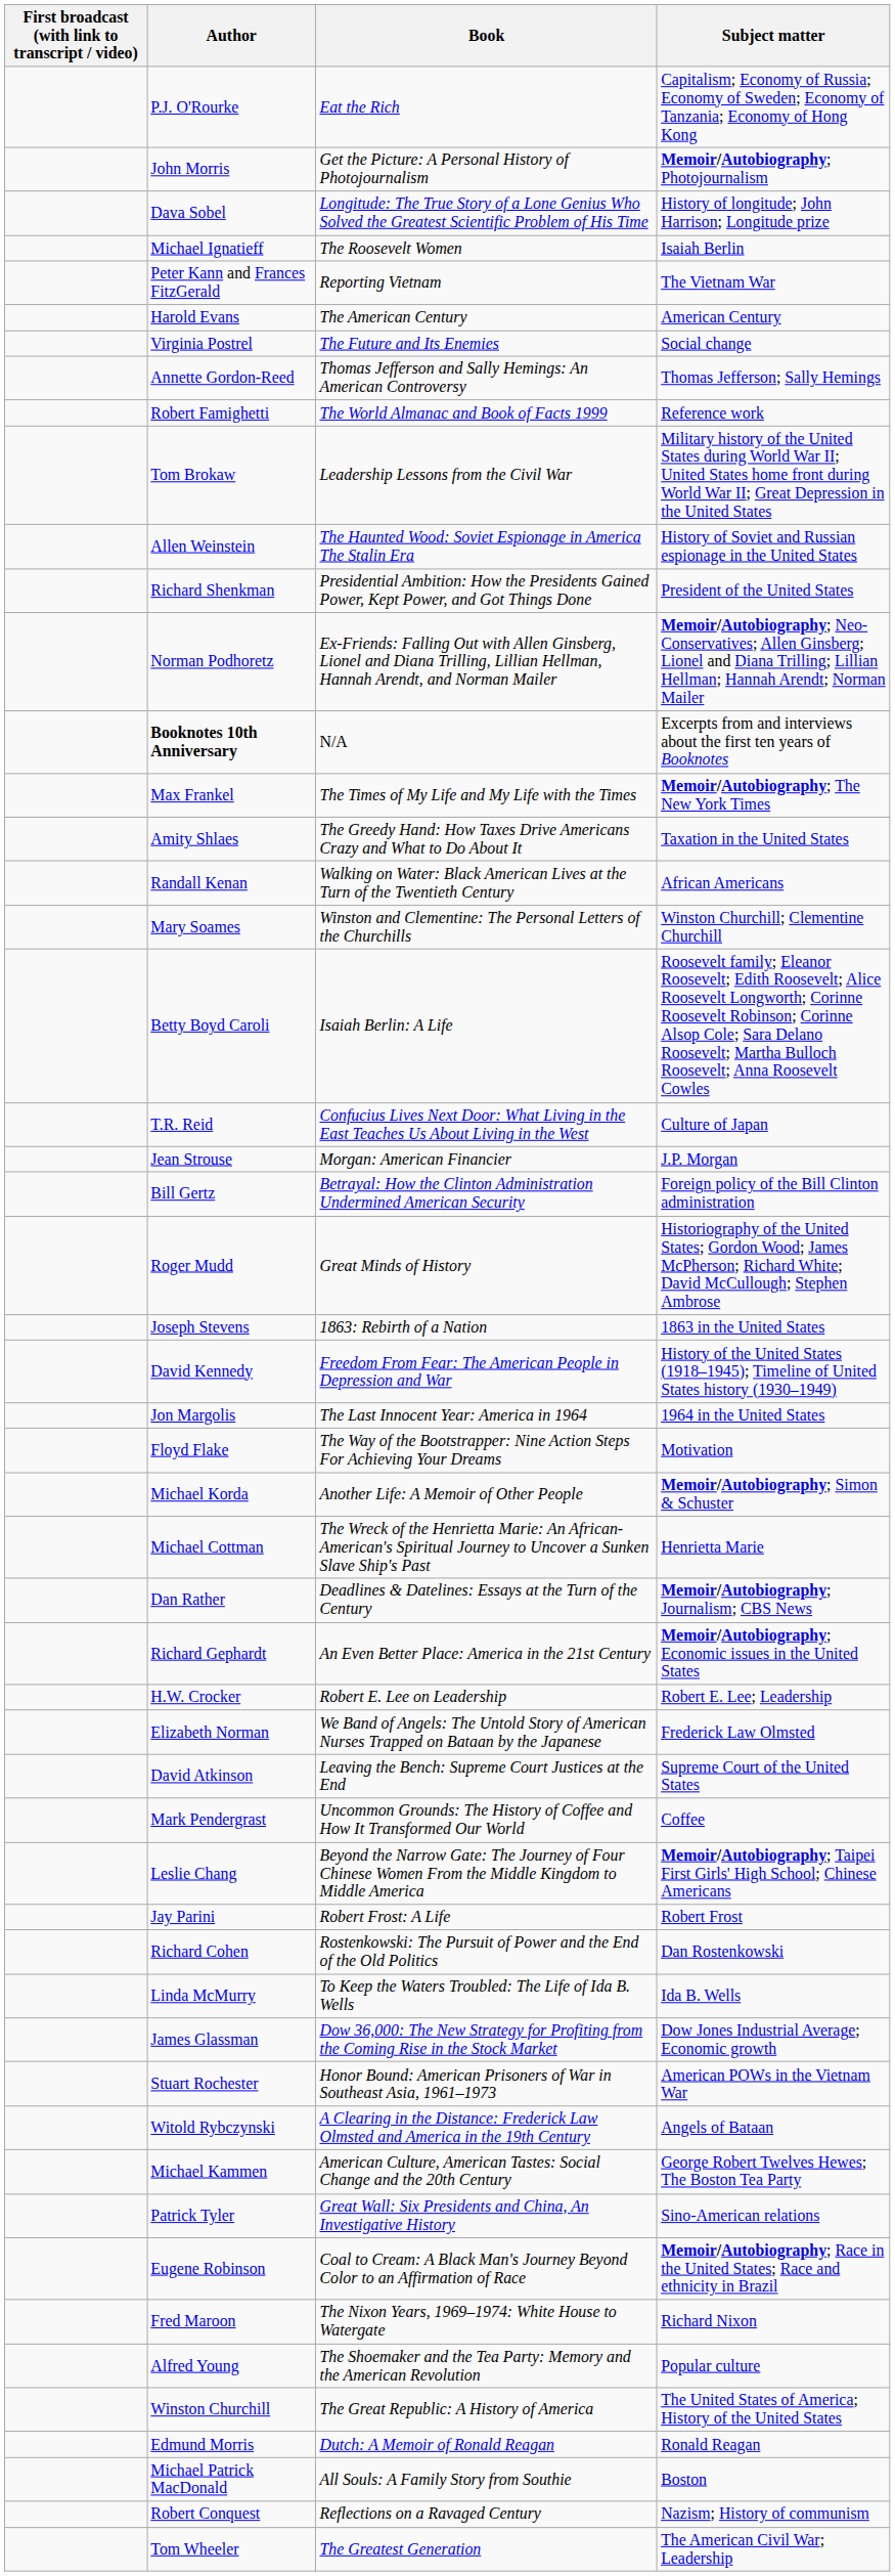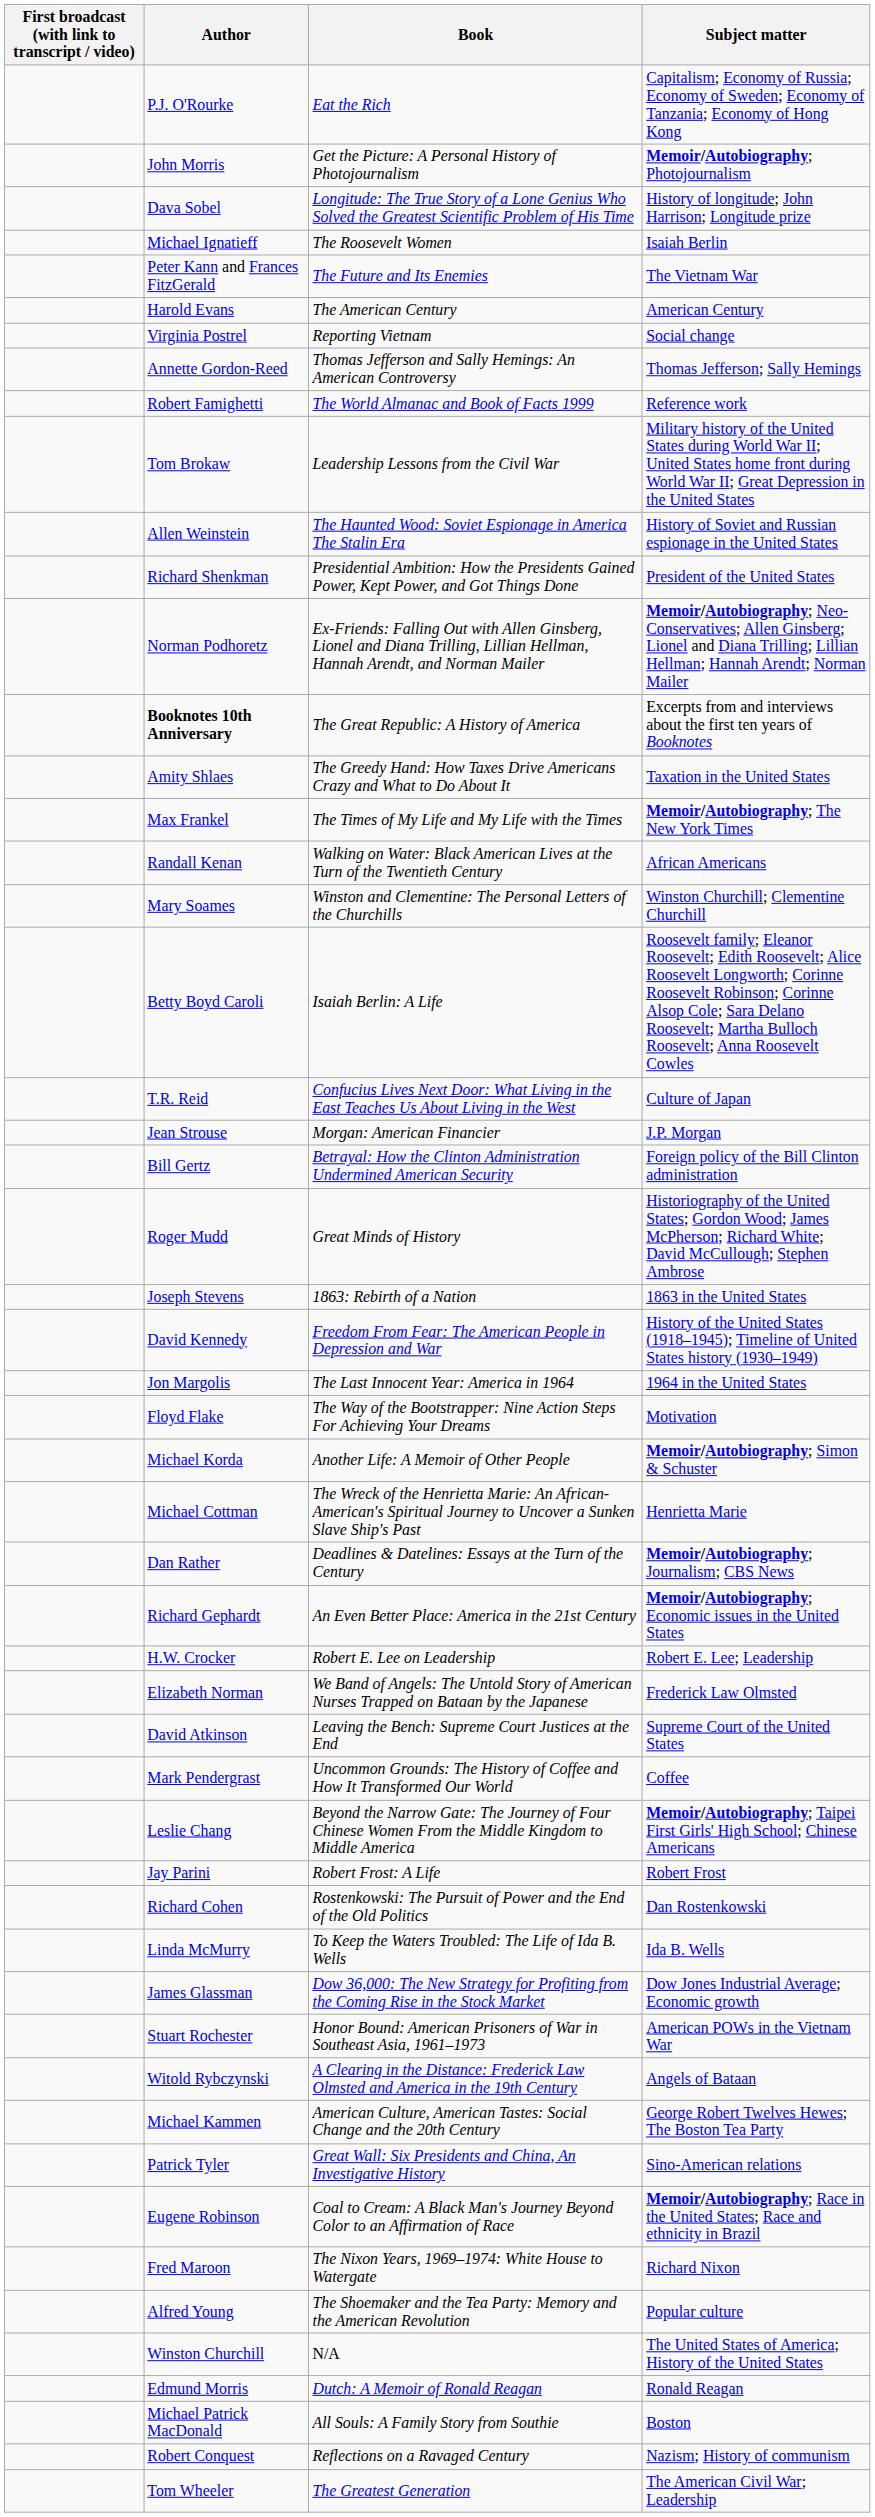 <table class="wikitable" width="99%">
 <tr>
 <th width="100">First broadcast<br>(with link to<br>transcript / video)</th>
 <th width="120">Author</th>
 <th width="250">Book</th>
 <th width="150">Subject matter</th>
 </tr>
 <tr>
 <td></td>
 <td><a href='#'>P.J. O'Rourke</a></td>
 <td><em><a href='#'>Eat the Rich</a></em></td>
 <td><a href='#'>Capitalism</a>; <a href='#'>Economy of Russia</a>; <a href='#'>Economy of Sweden</a>; <a href='#'>Economy of Tanzania</a>; <a href='#'>Economy of Hong Kong</a></td>
 </tr>
 <tr>
 <td></td>
 <td><a href='#'>John Morris</a></td>
 <td><em>Get the Picture: A Personal History of Photojournalism</em></td>
 <td><strong><a href='#'>Memoir</a>/<a href='#'>Autobiography</a></strong>; <a href='#'>Photojournalism</a></td>
 </tr>
 <tr>
 <td></td>
 <td><a href='#'>Dava Sobel</a></td>
 <td><em><a href='#'>Longitude: The True Story of a Lone Genius Who Solved the Greatest Scientific Problem of His Time</a></em></td>
 <td><a href='#'>History of longitude</a>; <a href='#'>John Harrison</a>; <a href='#'>Longitude prize</a></td>
 </tr>
 <tr>
 <td></td>
 <td><a href='#'>Michael Ignatieff</a></td>
 <td><em>The Roosevelt Women</em></td>
 <td><a href='#'>Isaiah Berlin</a></td>
 </tr>
 <tr>
 <td></td>
 <td><a href='#'>Peter Kann</a> and <a href='#'>Frances FitzGerald</a></td>
-<td><em>Reporting Vietnam</em></td>
+<td><em><a href='#'>The Future and Its Enemies</a></em></td>
 <td><a href='#'>The Vietnam War</a></td>
 </tr>
 <tr>
 <td></td>
 <td><a href='#'>Harold Evans</a></td>
 <td><em>The American Century</em></td>
 <td><a href='#'>American Century</a></td>
 </tr>
 <tr>
 <td></td>
 <td><a href='#'>Virginia Postrel</a></td>
-<td><em><a href='#'>The Future and Its Enemies</a></em></td>
+<td><em>Reporting Vietnam</em></td>
 <td><a href='#'>Social change</a></td>
 </tr>
 <tr>
 <td></td>
 <td><a href='#'>Annette Gordon-Reed</a></td>
 <td><em>Thomas Jefferson and Sally Hemings: An American Controversy</em></td>
 <td><a href='#'>Thomas Jefferson</a>; <a href='#'>Sally Hemings</a></td>
 </tr>
 <tr>
 <td></td>
 <td><a href='#'>Robert Famighetti</a></td>
 <td><em><a href='#'>The World Almanac and Book of Facts 1999</a></em></td>
 <td><a href='#'>Reference work</a></td>
 </tr>
 <tr>
 <td></td>
 <td><a href='#'>Tom Brokaw</a></td>
 <td><em>Leadership Lessons from the Civil War</em></td>
 <td><a href='#'>Military history of the United States during World War II</a>; <a href='#'>United States home front during World War II</a>; <a href='#'>Great Depression in the United States</a></td>
 </tr>
 <tr>
 <td></td>
 <td><a href='#'>Allen Weinstein</a></td>
 <td><em><a href='#'>The Haunted Wood: Soviet Espionage in America The Stalin Era</a></em></td>
 <td><a href='#'>History of Soviet and Russian espionage in the United States</a></td>
 </tr>
 <tr>
 <td></td>
 <td><a href='#'>Richard Shenkman</a></td>
 <td><em>Presidential Ambition: How the Presidents Gained Power, Kept Power, and Got Things Done</em></td>
 <td><a href='#'>President of the United States</a></td>
 </tr>
 <tr>
 <td></td>
 <td><a href='#'>Norman Podhoretz</a></td>
 <td><em>Ex-Friends: Falling Out with Allen Ginsberg, Lionel and Diana Trilling, Lillian Hellman, Hannah Arendt, and Norman Mailer</em></td>
 <td><strong><a href='#'>Memoir</a>/<a href='#'>Autobiography</a></strong>; <a href='#'>Neo-Conservatives</a>; <a href='#'>Allen Ginsberg</a>; <a href='#'>Lionel</a> and <a href='#'>Diana Trilling</a>; <a href='#'>Lillian Hellman</a>; <a href='#'>Hannah Arendt</a>; <a href='#'>Norman Mailer</a></td>
 </tr>
 <tr>
 <td></td>
 <td><strong>Booknotes 10th Anniversary</strong></td>
-<td>N/A</td>
+<td><em>The Great Republic: A History of America</em></td>
 <td>Excerpts from and interviews about the first ten years of <em><a href='#'>Booknotes</a></em></td>
+</tr>
+<tr>
+<td></td>
+<td><a href='#'>Amity Shlaes</a></td>
+<td><em>The Greedy Hand: How Taxes Drive Americans Crazy and What to Do About It</em></td>
+<td><a href='#'>Taxation in the United States</a></td>
 </tr>
 <tr>
 <td></td>
 <td><a href='#'>Max Frankel</a></td>
 <td><em>The Times of My Life and My Life with the Times</em></td>
 <td><strong><a href='#'>Memoir</a>/<a href='#'>Autobiography</a></strong>; <a href='#'>The New York Times</a></td>
-</tr>
-<tr>
-<td></td>
-<td><a href='#'>Amity Shlaes</a></td>
-<td><em>The Greedy Hand: How Taxes Drive Americans Crazy and What to Do About It</em></td>
-<td><a href='#'>Taxation in the United States</a></td>
 </tr>
 <tr>
 <td></td>
 <td><a href='#'>Randall Kenan</a></td>
 <td><em>Walking on Water: Black American Lives at the Turn of the Twentieth Century</em></td>
 <td><a href='#'>African Americans</a></td>
 </tr>
 <tr>
 <td></td>
 <td><a href='#'>Mary Soames</a></td>
 <td><em>Winston and Clementine: The Personal Letters of the Churchills</em></td>
 <td><a href='#'>Winston Churchill</a>; <a href='#'>Clementine Churchill</a></td>
 </tr>
 <tr>
 <td></td>
 <td><a href='#'>Betty Boyd Caroli</a></td>
 <td><em>Isaiah Berlin: A Life</em></td>
 <td><a href='#'>Roosevelt family</a>; <a href='#'>Eleanor Roosevelt</a>; <a href='#'>Edith Roosevelt</a>; <a href='#'>Alice Roosevelt Longworth</a>; <a href='#'>Corinne Roosevelt Robinson</a>; <a href='#'>Corinne Alsop Cole</a>; <a href='#'>Sara Delano Roosevelt</a>; <a href='#'>Martha Bulloch Roosevelt</a>; <a href='#'>Anna Roosevelt Cowles</a></td>
 </tr>
 <tr>
 <td></td>
 <td><a href='#'>T.R. Reid</a></td>
 <td><em><a href='#'>Confucius Lives Next Door: What Living in the East Teaches Us About Living in the West</a></em></td>
 <td><a href='#'>Culture of Japan</a></td>
 </tr>
 <tr>
 <td></td>
 <td><a href='#'>Jean Strouse</a></td>
 <td><em>Morgan: American Financier</em></td>
 <td><a href='#'>J.P. Morgan</a></td>
 </tr>
 <tr>
 <td></td>
 <td><a href='#'>Bill Gertz</a></td>
 <td><em><a href='#'>Betrayal: How the Clinton Administration Undermined American Security</a></em></td>
 <td><a href='#'>Foreign policy of the Bill Clinton administration</a></td>
 </tr>
 <tr>
 <td></td>
 <td><a href='#'>Roger Mudd</a></td>
 <td><em>Great Minds of History</em></td>
 <td><a href='#'>Historiography of the United States</a>; <a href='#'>Gordon Wood</a>; <a href='#'>James McPherson</a>; <a href='#'>Richard White</a>; <a href='#'>David McCullough</a>; <a href='#'>Stephen Ambrose</a></td>
 </tr>
 <tr>
 <td></td>
 <td><a href='#'>Joseph Stevens</a></td>
 <td><em>1863: Rebirth of a Nation</em></td>
 <td><a href='#'>1863 in the United States</a></td>
 </tr>
 <tr>
 <td></td>
 <td><a href='#'>David Kennedy</a></td>
 <td><em><a href='#'>Freedom From Fear: The American People in Depression and War</a></em></td>
 <td><a href='#'>History of the United States (1918–1945)</a>; <a href='#'>Timeline of United States history (1930–1949)</a></td>
 </tr>
 <tr>
 <td></td>
 <td><a href='#'>Jon Margolis</a></td>
 <td><em>The Last Innocent Year: America in 1964</em></td>
 <td><a href='#'>1964 in the United States</a></td>
 </tr>
 <tr>
 <td></td>
 <td><a href='#'>Floyd Flake</a></td>
 <td><em>The Way of the Bootstrapper: Nine Action Steps For Achieving Your Dreams</em></td>
 <td><a href='#'>Motivation</a></td>
 </tr>
 <tr>
 <td></td>
 <td><a href='#'>Michael Korda</a></td>
 <td><em>Another Life: A Memoir of Other People</em></td>
 <td><strong><a href='#'>Memoir</a>/<a href='#'>Autobiography</a></strong>; <a href='#'>Simon & Schuster</a></td>
 </tr>
 <tr>
 <td></td>
 <td><a href='#'>Michael Cottman</a></td>
 <td><em>The Wreck of the Henrietta Marie: An African-American's Spiritual Journey to Uncover a Sunken Slave Ship's Past</em></td>
 <td><a href='#'>Henrietta Marie</a></td>
 </tr>
 <tr>
 <td></td>
 <td><a href='#'>Dan Rather</a></td>
 <td><em>Deadlines & Datelines: Essays at the Turn of the Century</em></td>
 <td><strong><a href='#'>Memoir</a>/<a href='#'>Autobiography</a></strong>; <a href='#'>Journalism</a>; <a href='#'>CBS News</a></td>
 </tr>
 <tr>
 <td></td>
 <td><a href='#'>Richard Gephardt</a></td>
 <td><em>An Even Better Place: America in the 21st Century</em></td>
 <td><strong><a href='#'>Memoir</a>/<a href='#'>Autobiography</a></strong>; <a href='#'>Economic issues in the United States</a></td>
 </tr>
 <tr>
 <td></td>
 <td><a href='#'>H.W. Crocker</a></td>
 <td><em>Robert E. Lee on Leadership</em></td>
 <td><a href='#'>Robert E. Lee</a>; <a href='#'>Leadership</a></td>
 </tr>
 <tr>
 <td></td>
 <td><a href='#'>Elizabeth Norman</a></td>
 <td><em>We Band of Angels: The Untold Story of American Nurses Trapped on Bataan by the Japanese</em></td>
 <td><a href='#'>Frederick Law Olmsted</a></td>
 </tr>
 <tr>
 <td></td>
 <td><a href='#'>David Atkinson</a></td>
 <td><em>Leaving the Bench: Supreme Court Justices at the End</em></td>
 <td><a href='#'>Supreme Court of the United States</a></td>
 </tr>
 <tr>
 <td></td>
 <td><a href='#'>Mark Pendergrast</a></td>
 <td><em>Uncommon Grounds: The History of Coffee and How It Transformed Our World</em></td>
 <td><a href='#'>Coffee</a></td>
 </tr>
 <tr>
 <td></td>
 <td><a href='#'>Leslie Chang</a></td>
 <td><em>Beyond the Narrow Gate: The Journey of Four Chinese Women From the Middle Kingdom to Middle America</em></td>
 <td><strong><a href='#'>Memoir</a>/<a href='#'>Autobiography</a></strong>; <a href='#'>Taipei First Girls' High School</a>; <a href='#'>Chinese Americans</a></td>
 </tr>
 <tr>
 <td></td>
 <td><a href='#'>Jay Parini</a></td>
 <td><em>Robert Frost: A Life</em></td>
 <td><a href='#'>Robert Frost</a></td>
 </tr>
 <tr>
 <td></td>
 <td><a href='#'>Richard Cohen</a></td>
 <td><em>Rostenkowski: The Pursuit of Power and the End of the Old Politics</em></td>
 <td><a href='#'>Dan Rostenkowski</a></td>
 </tr>
 <tr>
 <td></td>
 <td><a href='#'>Linda McMurry</a></td>
 <td><em>To Keep the Waters Troubled: The Life of Ida B. Wells</em></td>
 <td><a href='#'>Ida B. Wells</a></td>
 </tr>
 <tr>
 <td></td>
 <td><a href='#'>James Glassman</a></td>
 <td><em><a href='#'>Dow 36,000: The New Strategy for Profiting from the Coming Rise in the Stock Market</a></em></td>
 <td><a href='#'>Dow Jones Industrial Average</a>; <a href='#'>Economic growth</a></td>
 </tr>
 <tr>
 <td></td>
 <td><a href='#'>Stuart Rochester</a></td>
 <td><em>Honor Bound: American Prisoners of War in Southeast Asia, 1961–1973</em></td>
 <td><a href='#'>American POWs in the Vietnam War</a></td>
 </tr>
 <tr>
 <td></td>
 <td><a href='#'>Witold Rybczynski</a></td>
 <td><em><a href='#'>A Clearing in the Distance: Frederick Law Olmsted and America in the 19th Century</a></em></td>
 <td><a href='#'>Angels of Bataan</a></td>
 </tr>
 <tr>
 <td></td>
 <td><a href='#'>Michael Kammen</a></td>
 <td><em>American Culture, American Tastes: Social Change and the 20th Century</em></td>
 <td><a href='#'>George Robert Twelves Hewes</a>; <a href='#'>The Boston Tea Party</a></td>
 </tr>
 <tr>
 <td></td>
 <td><a href='#'>Patrick Tyler</a></td>
 <td><em><a href='#'>Great Wall: Six Presidents and China, An Investigative History</a></em></td>
 <td><a href='#'>Sino-American relations</a></td>
 </tr>
 <tr>
 <td></td>
 <td><a href='#'>Eugene Robinson</a></td>
 <td><em>Coal to Cream: A Black Man's Journey Beyond Color to an Affirmation of Race</em></td>
 <td><strong><a href='#'>Memoir</a>/<a href='#'>Autobiography</a></strong>; <a href='#'>Race in the United States</a>; <a href='#'>Race and ethnicity in Brazil</a></td>
 </tr>
 <tr>
 <td></td>
 <td><a href='#'>Fred Maroon</a></td>
 <td><em>The Nixon Years, 1969–1974: White House to Watergate</em></td>
 <td><a href='#'>Richard Nixon</a></td>
 </tr>
 <tr>
 <td></td>
 <td><a href='#'>Alfred Young</a></td>
 <td><em>The Shoemaker and the Tea Party: Memory and the American Revolution</em></td>
 <td><a href='#'>Popular culture</a></td>
 </tr>
 <tr>
 <td></td>
 <td><a href='#'>Winston Churchill</a></td>
-<td><em>The Great Republic: A History of America</em></td>
+<td>N/A</td>
 <td><a href='#'>The United States of America</a>; <a href='#'>History of the United States</a></td>
 </tr>
 <tr>
 <td></td>
 <td><a href='#'>Edmund Morris</a></td>
 <td><em><a href='#'>Dutch: A Memoir of Ronald Reagan</a></em></td>
 <td><a href='#'>Ronald Reagan</a></td>
 </tr>
 <tr>
 <td></td>
 <td><a href='#'>Michael Patrick MacDonald</a></td>
 <td><em>All Souls: A Family Story from Southie</em></td>
 <td><a href='#'>Boston</a></td>
 </tr>
 <tr>
 <td></td>
 <td><a href='#'>Robert Conquest</a></td>
 <td><em>Reflections on a Ravaged Century</em></td>
 <td><a href='#'>Nazism</a>; <a href='#'>History of communism</a></td>
 </tr>
 <tr>
 <td></td>
 <td><a href='#'>Tom Wheeler</a></td>
 <td><em><a href='#'>The Greatest Generation</a></em></td>
 <td><a href='#'>The American Civil War</a>; <a href='#'>Leadership</a></td>
 </tr>
 </table>
